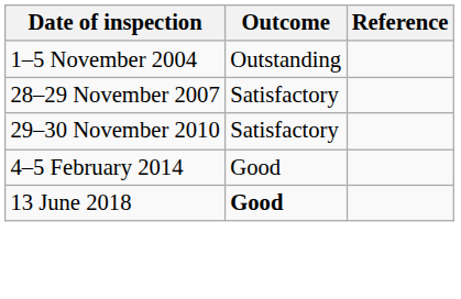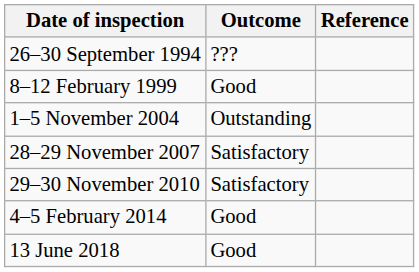 <table class="wikitable">
 <tr>
 <th>Date of inspection</th>
 <th>Outcome</th>
 <th>Reference</th>
+</tr>
+<tr>
+<td>26–30 September 1994</td>
+<td>???</td>
+<td> </td>
+</tr>
+<tr>
+<td>8–12 February 1999</td>
+<td>Good</td>
+<td></td>
 </tr>
 <tr>
 <td>1–5 November 2004</td>
 <td>Outstanding</td>
 <td></td>
 </tr>
 <tr>
 <td>28–29 November 2007</td>
 <td>Satisfactory</td>
 <td></td>
 </tr>
 <tr>
 <td>29–30 November 2010</td>
 <td>Satisfactory</td>
 <td></td>
 </tr>
 <tr>
 <td>4–5 February 2014</td>
 <td>Good</td>
 <td></td>
 </tr>
 <tr>
 <td>13 June 2018</td>
-<td><strong>Good</strong></td>
+<td>Good</td>
 <td></td>
 </tr>
 </table>
